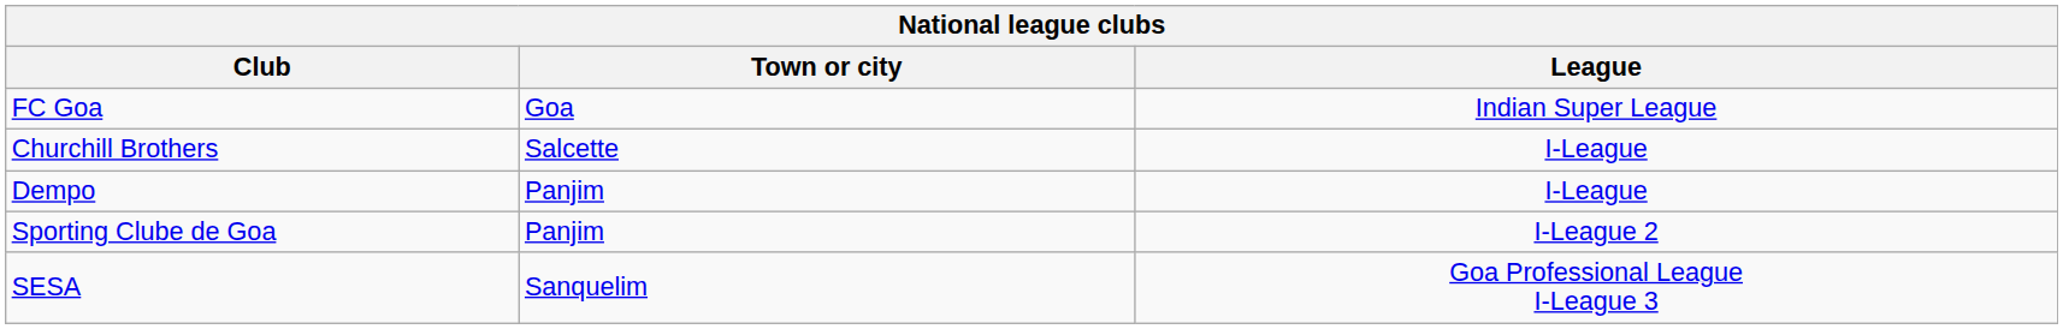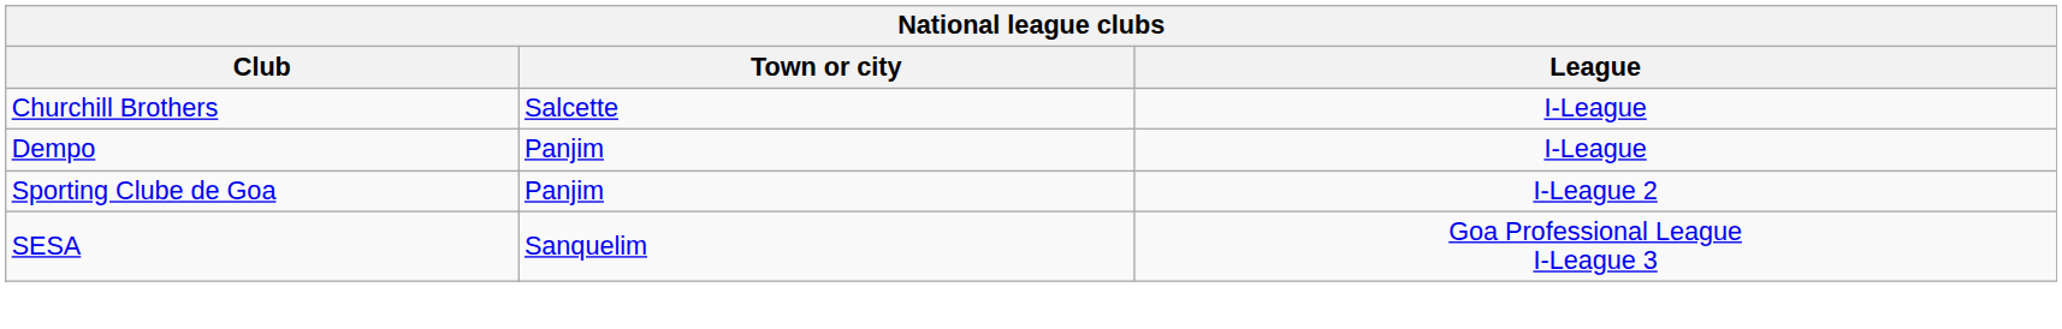 <table class="wikitable sortable" width="100%">
 <tr>
 <th colspan="3">National league clubs</th>
 </tr>
 <tr>
 <th !width="25%">Club</th>
 <th width="30%">Town or city</th>
 <th width="45%">League</th>
-</tr>
-<tr>
-<td><a href='#'>FC Goa</a></td>
-<td><a href='#'>Goa</a></td>
-<td align="center"><a href='#'>Indian Super League</a></td>
 </tr>
 <tr>
 <td><a href='#'>Churchill Brothers</a></td>
 <td><a href='#'>Salcette</a></td>
 <td align="center"><a href='#'>I-League</a></td>
 </tr>
 <tr>
 <td><a href='#'>Dempo</a></td>
 <td><a href='#'>Panjim</a></td>
 <td align="center"><a href='#'>I-League</a></td>
 </tr>
 <tr>
 <td><a href='#'>Sporting Clube de Goa</a></td>
 <td><a href='#'>Panjim</a></td>
 <td align="center"><a href='#'>I-League 2</a></td>
 </tr>
 <tr>
 <td><a href='#'>SESA</a></td>
 <td><a href='#'>Sanquelim</a></td>
 <td align="center"><a href='#'>Goa Professional League</a> <br> <a href='#'>I-League 3</a></td>
 </tr>
 </table>
